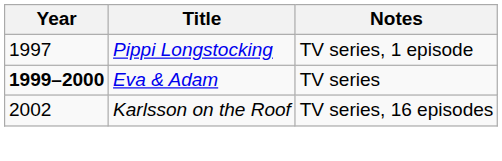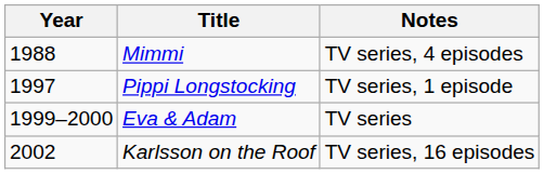 <table class="wikitable sortable">
 <tr>
 <th>Year</th>
 <th>Title</th>
 <th scope="col" class="unsortable">Notes</th>
 </tr>
 <tr>
+<td>1988</td>
+<td><em><a href='#'>Mimmi</a></em></td>
+<td>TV series, 4 episodes</td>
+</tr>
+<tr>
 <td>1997</td>
 <td><em><a href='#'>Pippi Longstocking</a></em></td>
 <td>TV series, 1 episode</td>
 </tr>
 <tr>
-<td><strong>1999–2000</strong></td>
+<td>1999–2000</td>
 <td><em><a href='#'>Eva & Adam</a></em></td>
 <td>TV series</td>
 </tr>
 <tr>
 <td>2002</td>
 <td><em>Karlsson on the Roof</em></td>
 <td>TV series, 16 episodes</td>
 </tr>
 </table>
